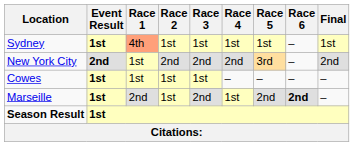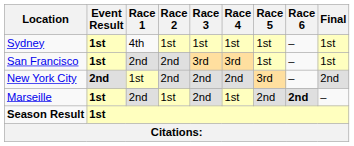 <table class="wikitable">
 <tr>
 <th>Location</th>
 <th>Event<br>Result</th>
 <th>Race<br>1</th>
 <th>Race<br>2</th>
 <th>Race<br>3</th>
 <th>Race<br>4</th>
 <th>Race<br>5</th>
 <th>Race<br>6</th>
 <th>Final</th>
 </tr>
 <tr>
 <td> <a href='#'>Sydney</a></td>
 <td style="background:#FFFFBF;"><strong>1st</strong></td>
-<td style="background: lightsalmon;">4th</td>
+<td>4th</td>
 <td style="background:#FFFFBF;">1st</td>
 <td style="background:#FFFFBF;">1st</td>
 <td style="background:#FFFFBF;">1st</td>
+<td style="background:#FFFFBF;">1st</td>
+<td>–</td>
+<td style="background:#FFFFBF;">1st</td>
+</tr>
+<tr>
+<td> <a href='#'>San Francisco</a></td>
+<td style="background:#FFFFBF;"><strong>1st</strong></td>
+<td style="background:#DFDFDF;">2nd</td>
+<td style="background:#DFDFDF;">2nd</td>
+<td style="background:#FFDF9F;">3rd</td>
+<td style="background:#FFDF9F;">3rd</td>
 <td style="background:#FFFFBF;">1st</td>
 <td>–</td>
 <td style="background:#FFFFBF;">1st</td>
 </tr>
 <tr>
 <td> <a href='#'>New York City</a></td>
 <td style="background:#DFDFDF;"><strong>2nd</strong></td>
 <td style="background:#FFFFBF;">1st</td>
 <td style="background:#DFDFDF;">2nd</td>
 <td style="background:#DFDFDF;">2nd</td>
 <td style="background:#DFDFDF;">2nd</td>
 <td style="background:#FFDF9F;">3rd</td>
 <td>–</td>
 <td style="background:#DFDFDF;">2nd</td>
-</tr>
-<tr>
-<td> <a href='#'>Cowes</a></td>
-<td style="background:#FFFFBF;"><strong>1st</strong></td>
-<td style="background:#FFFFBF;">1st</td>
-<td style="background:#FFFFBF;">1st</td>
-<td style="background:#FFFFBF;">1st</td>
-<td>–</td>
-<td>–</td>
-<td>–</td>
-<td>–</td>
 </tr>
 <tr>
 <td> <a href='#'>Marseille</a></td>
 <td style="background:#FFFFBF;"><strong>1st</strong></td>
 <td style="background:#DFDFDF;">2nd</td>
 <td style="background:#FFFFBF;">1st</td>
 <td style="background:#DFDFDF;">2nd</td>
 <td style="background:#FFFFBF;">1st</td>
 <td style="background:#DFDFDF;">2nd</td>
 <td style="background:#DFDFDF;"><strong>2nd</strong></td>
 <td>–</td>
 </tr>
 <tr>
 <td><strong>Season Result</strong></td>
 <td colspan="8" style="background:#FFFFBF;"><strong>1st</strong></td>
 </tr>
 <tr>
 <th colspan="9">Citations:</th>
 </tr>
 </table>
